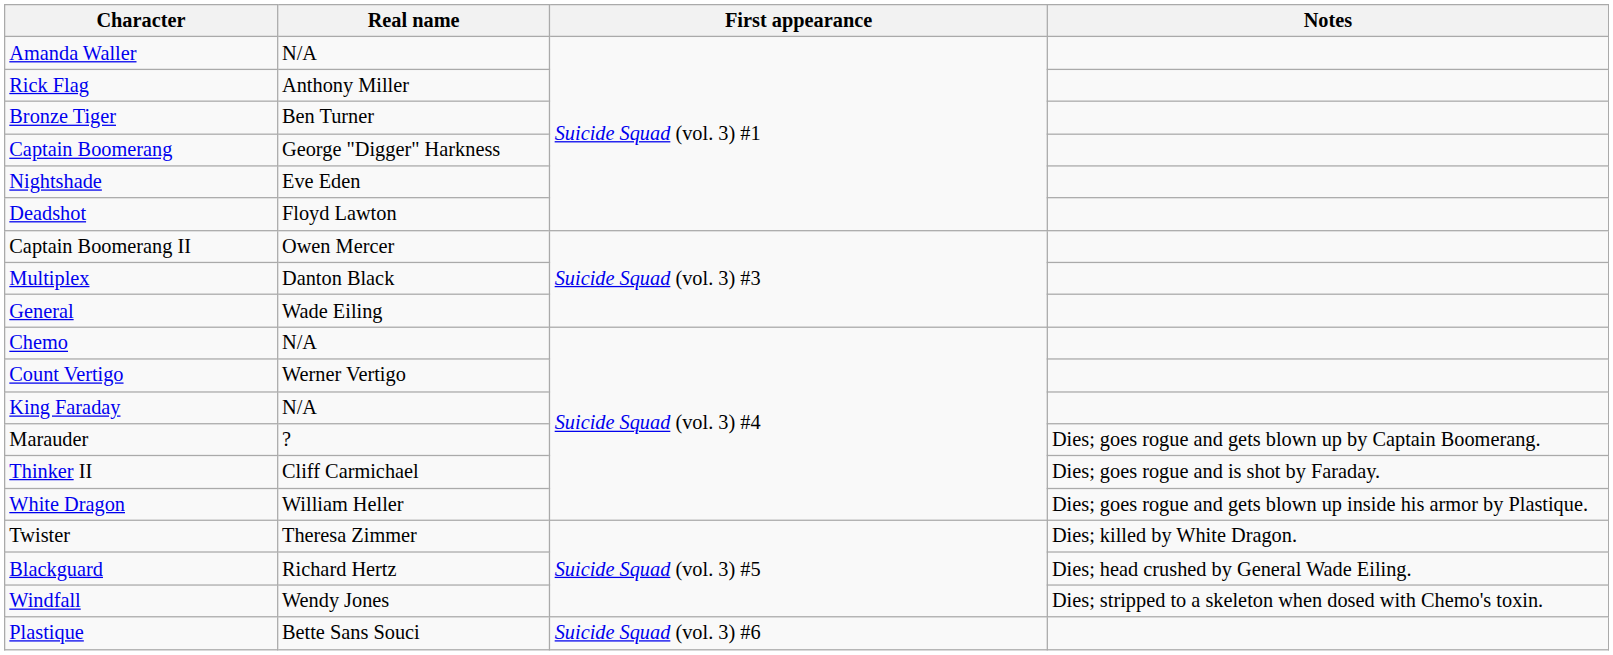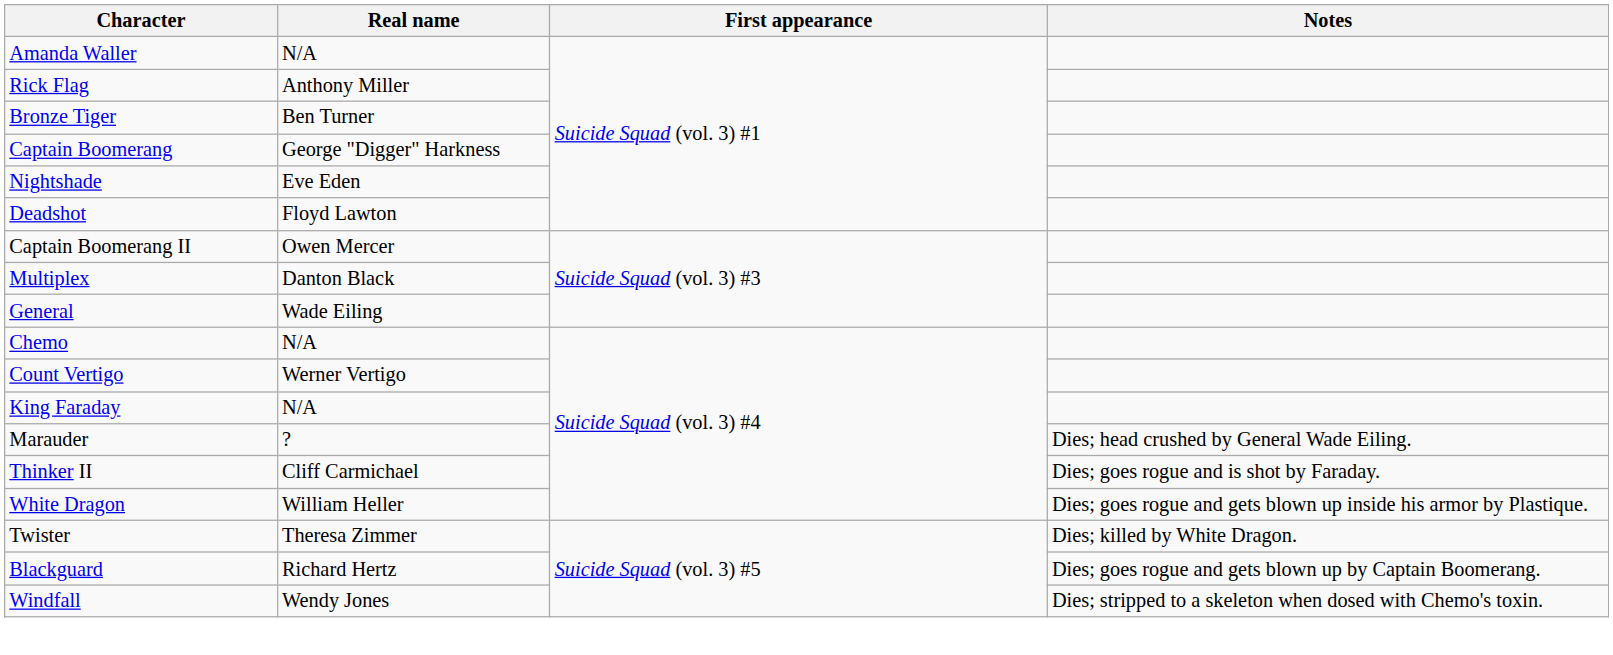 <table class="wikitable" width=100%>
 <tr>
 <th width=17%>Character</th>
 <th width=17%>Real name</th>
 <th width=31%>First appearance</th>
 <th width=35%>Notes</th>
 </tr>
 <tr>
 <td><a href='#'>Amanda Waller</a></td>
 <td>N/A</td>
 <td rowspan=6><em><a href='#'>Suicide Squad</a></em> (vol. 3) #1</td>
 <td></td>
 </tr>
 <tr>
 <td><a href='#'>Rick Flag</a></td>
 <td>Anthony Miller</td>
 <td></td>
 </tr>
 <tr>
 <td><a href='#'>Bronze Tiger</a></td>
 <td>Ben Turner</td>
 <td></td>
 </tr>
 <tr>
 <td><a href='#'>Captain Boomerang</a></td>
 <td>George "Digger" Harkness</td>
 <td></td>
 </tr>
 <tr>
 <td><a href='#'>Nightshade</a></td>
 <td>Eve Eden</td>
 <td></td>
 </tr>
 <tr>
 <td><a href='#'>Deadshot</a></td>
 <td>Floyd Lawton</td>
 <td></td>
 </tr>
 <tr>
 <td>Captain Boomerang II</td>
 <td>Owen Mercer</td>
 <td rowspan=3><em><a href='#'>Suicide Squad</a></em> (vol. 3) #3</td>
 <td></td>
 </tr>
 <tr>
 <td><a href='#'>Multiplex</a></td>
 <td>Danton Black</td>
 <td></td>
 </tr>
 <tr>
 <td><a href='#'>General</a></td>
 <td>Wade Eiling</td>
 <td></td>
 </tr>
 <tr>
 <td><a href='#'>Chemo</a></td>
 <td>N/A</td>
 <td rowspan=6><em><a href='#'>Suicide Squad</a></em> (vol. 3) #4</td>
 <td></td>
 </tr>
 <tr>
 <td><a href='#'>Count Vertigo</a></td>
 <td>Werner Vertigo</td>
 <td></td>
 </tr>
 <tr>
 <td><a href='#'>King Faraday</a></td>
 <td>N/A</td>
 <td></td>
 </tr>
 <tr>
 <td>Marauder</td>
 <td>?</td>
-<td>Dies; goes rogue and gets blown up by Captain Boomerang.</td>
+<td>Dies; head crushed by General Wade Eiling.</td>
 </tr>
 <tr>
 <td><a href='#'>Thinker</a> II</td>
 <td>Cliff Carmichael</td>
 <td>Dies; goes rogue and is shot by Faraday.</td>
 </tr>
 <tr>
 <td><a href='#'>White Dragon</a></td>
 <td>William Heller</td>
 <td>Dies; goes rogue and gets blown up inside his armor by Plastique.</td>
 </tr>
 <tr>
 <td>Twister</td>
 <td>Theresa Zimmer</td>
 <td rowspan=3><em><a href='#'>Suicide Squad</a></em> (vol. 3) #5</td>
 <td>Dies; killed by White Dragon.</td>
 </tr>
 <tr>
 <td><a href='#'>Blackguard</a></td>
 <td>Richard Hertz</td>
-<td>Dies; head crushed by General Wade Eiling.</td>
+<td>Dies; goes rogue and gets blown up by Captain Boomerang.</td>
 </tr>
 <tr>
 <td><a href='#'>Windfall</a></td>
 <td>Wendy Jones</td>
 <td>Dies; stripped to a skeleton when dosed with Chemo's toxin.</td>
 </tr>
-<tr>
-<td><a href='#'>Plastique</a></td>
-<td>Bette Sans Souci</td>
-<td><em><a href='#'>Suicide Squad</a></em> (vol. 3) #6</td>
-<td></td>
-</tr>
 </table>
